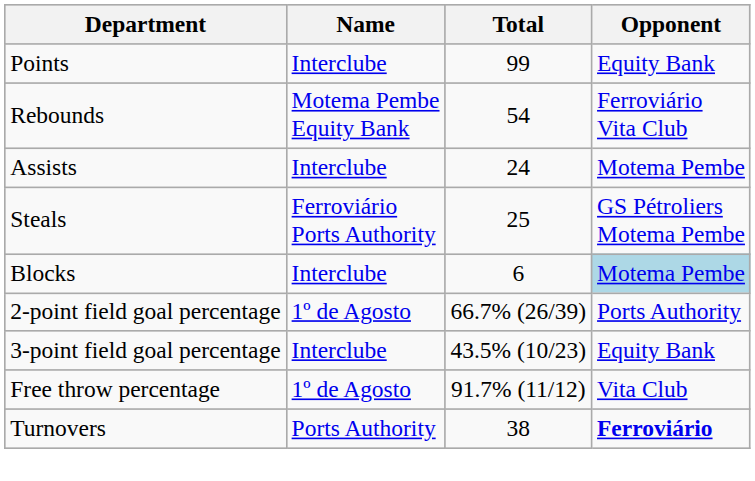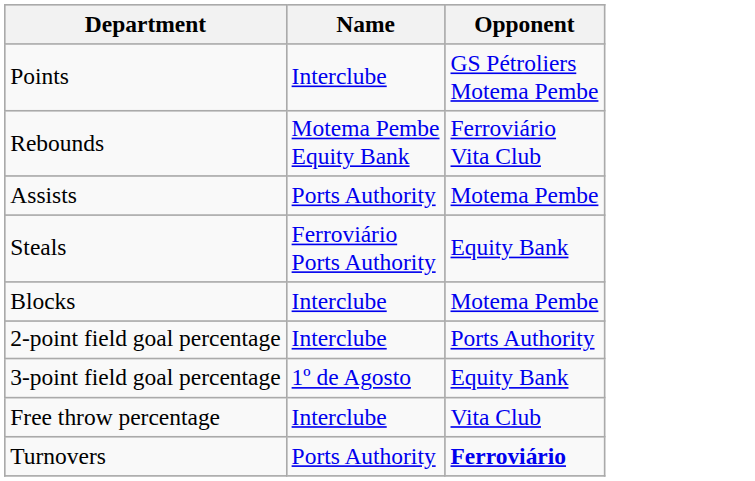 <table class=wikitable style="font-size:90%;">
 <tr>
 <th>Department</th>
 <th>Name</th>
-<th>Total</th>
 <th>Opponent</th>
 </tr>
 <tr>
 <td>Points</td>
 <td> <a href='#'>Interclube</a></td>
-<td align=center>99</td>
-<td> <a href='#'>Equity Bank</a></td>
+<td> <a href='#'>GS Pétroliers</a><br> <a href='#'>Motema Pembe</a></td>
 </tr>
 <tr>
 <td>Rebounds</td>
 <td> <a href='#'>Motema Pembe</a><br> <a href='#'>Equity Bank</a></td>
-<td align=center>54</td>
 <td> <a href='#'>Ferroviário</a><br> <a href='#'>Vita Club</a></td>
 </tr>
 <tr>
 <td>Assists</td>
-<td> <a href='#'>Interclube</a></td>
-<td align=center>24</td>
+<td> <a href='#'>Ports Authority</a></td>
 <td> <a href='#'>Motema Pembe</a></td>
 </tr>
 <tr>
 <td>Steals</td>
 <td> <a href='#'>Ferroviário</a><br> <a href='#'>Ports Authority</a></td>
-<td align=center>25</td>
-<td> <a href='#'>GS Pétroliers</a><br> <a href='#'>Motema Pembe</a></td>
+<td> <a href='#'>Equity Bank</a></td>
 </tr>
 <tr>
 <td>Blocks</td>
 <td> <a href='#'>Interclube</a></td>
-<td align=center>6</td>
-<td style="background: lightblue;"> <a href='#'>Motema Pembe</a></td>
+<td> <a href='#'>Motema Pembe</a></td>
 </tr>
 <tr>
 <td>2-point field goal percentage</td>
-<td> <a href='#'>1º de Agosto</a></td>
-<td align=center>66.7% (26/39)</td>
+<td> <a href='#'>Interclube</a></td>
 <td> <a href='#'>Ports Authority</a></td>
 </tr>
 <tr>
 <td>3-point field goal percentage</td>
-<td> <a href='#'>Interclube</a></td>
-<td align=center>43.5% (10/23)</td>
+<td> <a href='#'>1º de Agosto</a></td>
 <td> <a href='#'>Equity Bank</a></td>
 </tr>
 <tr>
 <td>Free throw percentage</td>
-<td> <a href='#'>1º de Agosto</a></td>
-<td align=center>91.7% (11/12)</td>
+<td> <a href='#'>Interclube</a></td>
 <td> <a href='#'>Vita Club</a></td>
 </tr>
 <tr>
 <td>Turnovers</td>
 <td> <a href='#'>Ports Authority</a></td>
-<td align=center>38</td>
 <td><strong> <a href='#'>Ferroviário</a></strong></td>
 </tr>
 </table>
